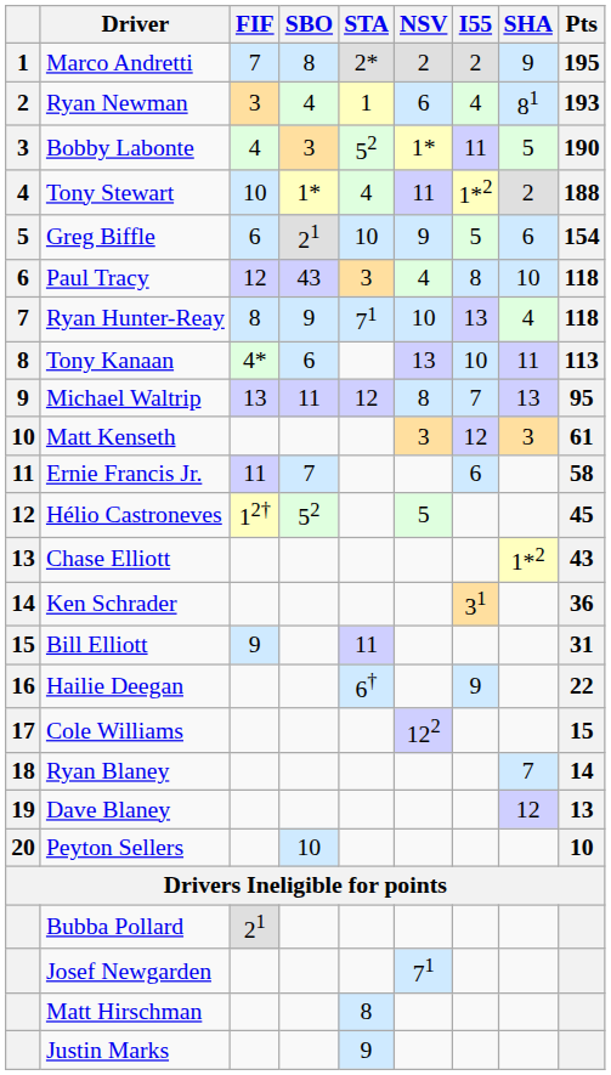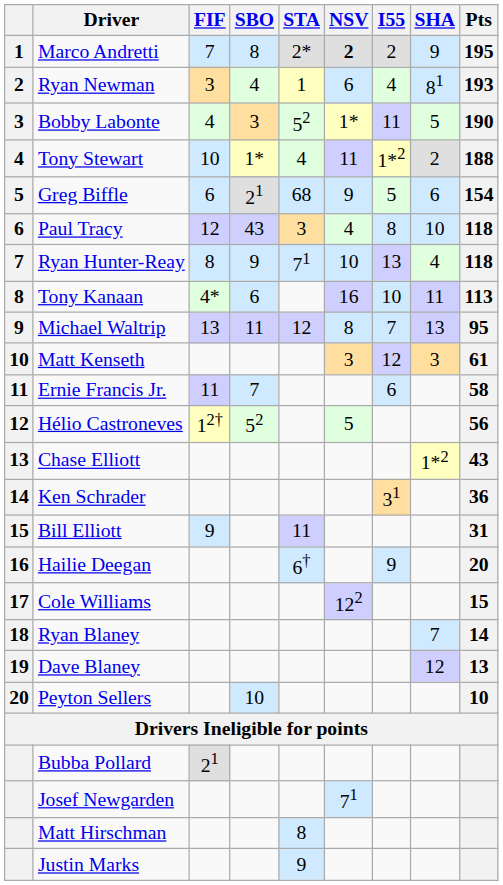 <table class="wikitable" style="text-align:center">
 <tr valign="center">
 <th valign="middle"></th>
 <th valign="middle">Driver</th>
 <th><a href='#'>FIF</a></th>
 <th><a href='#'>SBO</a></th>
 <th><a href='#'>STA</a></th>
 <th><a href='#'>NSV</a></th>
 <th><a href='#'>I55</a></th>
 <th><a href='#'>SHA</a></th>
 <th valign="middle">Pts</th>
 </tr>
 <tr>
 <th>1</th>
 <td align="left"> <a href='#'>Marco Andretti</a></td>
 <td style="background:#CFEAFF;">7</td>
 <td style="background:#CFEAFF;">8</td>
 <td style="background:#DFDFDF;">2*</td>
-<td style="background:#DFDFDF;">2</td>
+<td style="background:#DFDFDF;"><strong>2</strong></td>
 <td style="background:#DFDFDF;">2</td>
 <td style="background:#CFEAFF;">9</td>
 <th>195</th>
 </tr>
 <tr>
 <th>2</th>
 <td align="left"> <a href='#'>Ryan Newman</a></td>
 <td style="background:#FFDF9F;">3</td>
 <td style="background:#DFFFDF;">4</td>
 <td style="background:#FFFFBF;">1</td>
 <td style="background:#CFEAFF;">6</td>
 <td style="background:#DFFFDF;">4</td>
 <td style="background:#CFEAFF;">8<sup>1</sup></td>
 <th>193</th>
 </tr>
 <tr>
 <th>3</th>
 <td align="left"> <a href='#'>Bobby Labonte</a></td>
 <td style="background:#DFFFDF;">4</td>
 <td style="background:#FFDF9F;">3</td>
 <td style="background:#DFFFDF;">5<sup>2</sup></td>
 <td style="background:#FFFFBF;">1*</td>
 <td style="background:#CFCFFF;">11</td>
 <td style="background:#DFFFDF;">5</td>
 <th>190</th>
 </tr>
 <tr>
 <th>4</th>
 <td align="left"> <a href='#'>Tony Stewart</a></td>
 <td style="background:#CFEAFF;">10</td>
 <td style="background:#FFFFBF;">1*</td>
 <td style="background:#DFFFDF;">4</td>
 <td style="background:#CFCFFF;">11</td>
 <td style="background:#FFFFBF;">1*<sup>2</sup></td>
 <td style="background:#DFDFDF;">2</td>
 <th>188</th>
 </tr>
 <tr>
 <th>5</th>
 <td align="left"> <a href='#'>Greg Biffle</a></td>
 <td style="background:#CFEAFF;">6</td>
 <td style="Background:#DFDFDF;">2<sup>1</sup></td>
-<td style="background:#CFEAFF;">10</td>
+<td style="background:#CFEAFF;">68</td>
 <td style="background:#CFEAFF;">9</td>
 <td style="background:#DFFFDF;">5</td>
 <td style="background:#CFEAFF;">6</td>
 <th>154</th>
 </tr>
 <tr>
 <th>6</th>
 <td align="left"> <a href='#'>Paul Tracy</a></td>
 <td style="background:#CFCFFF;">12</td>
 <td style="Background:#CFCFFF;">43</td>
 <td style="background:#FFDF9F;">3</td>
 <td style="background:#DFFFDF;">4</td>
 <td style="background:#CFEAFF;">8</td>
 <td style="background:#CFEAFF;">10</td>
 <th>118</th>
 </tr>
 <tr>
 <th>7</th>
 <td align="left"> <a href='#'>Ryan Hunter-Reay</a></td>
 <td style="background:#CFEAFF;">8</td>
 <td style="background:#CFEAFF;">9</td>
 <td style="background:#CFEAFF;">7<sup>1</sup></td>
 <td style="background:#CFEAFF;">10</td>
 <td style="background:#CFCFFF;">13</td>
 <td style="background:#DFFFDF;">4</td>
 <th>118</th>
 </tr>
 <tr>
 <th>8</th>
 <td align="left"> <a href='#'>Tony Kanaan</a></td>
 <td style="background:#DFFFDF;">4*</td>
 <td style="background:#CFEAFF;">6</td>
 <td></td>
-<td style="background:#CFCFFF;">13</td>
+<td style="background:#CFCFFF;">16</td>
 <td style="background:#CFEAFF;">10</td>
 <td style="background:#CFCFFF;">11</td>
 <th>113</th>
 </tr>
 <tr>
 <th>9</th>
 <td align="left"> <a href='#'>Michael Waltrip</a></td>
 <td style="background:#CFCFFF;">13</td>
 <td style="background:#CFCFFF;">11</td>
 <td style="background:#CFCFFF;">12</td>
 <td style="background:#CFEAFF;">8</td>
 <td style="background:#CFEAFF;">7</td>
 <td style="background:#CFCFFF;">13</td>
 <th>95</th>
 </tr>
 <tr>
 <th>10</th>
 <td align="left"> <a href='#'>Matt Kenseth</a></td>
 <td></td>
 <td></td>
 <td></td>
 <td style="background:#FFDF9F;">3</td>
 <td style="background:#CFCFFF;">12</td>
 <td style="background:#FFDF9F;">3</td>
 <th>61</th>
 </tr>
 <tr>
 <th>11</th>
 <td align="left"> <a href='#'>Ernie Francis Jr.</a></td>
 <td style="background:#CFCFFF;">11</td>
 <td style="background:#CFEAFF;">7</td>
 <td></td>
 <td></td>
 <td style="background:#CFEAFF;">6</td>
 <td></td>
 <th>58</th>
 </tr>
 <tr>
 <th>12</th>
 <td align="left" nowrap> <a href='#'>Hélio Castroneves</a></td>
 <td style="background:#FFFFBF;">1<sup>2†</sup></td>
 <td style="background:#DFFFDF;">5<sup>2</sup></td>
 <td></td>
 <td style="background:#DFFFDF;">5</td>
 <td></td>
 <td></td>
-<th>45</th>
+<th>56</th>
 </tr>
 <tr>
 <th>13</th>
 <td align="left"> <a href='#'>Chase Elliott</a></td>
 <td></td>
 <td></td>
 <td></td>
 <td></td>
 <td></td>
 <td style="background:#FFFFBF;">1*<sup>2</sup></td>
 <th>43</th>
 </tr>
 <tr>
 <th>14</th>
 <td align="left"> <a href='#'>Ken Schrader</a></td>
 <td></td>
 <td></td>
 <td></td>
 <td></td>
 <td style="background:#FFDF9F;">3<sup>1</sup></td>
 <td></td>
 <th>36</th>
 </tr>
 <tr>
 <th>15</th>
 <td align="left"> <a href='#'>Bill Elliott</a></td>
 <td style="background:#CFEAFF;">9</td>
 <td></td>
 <td style="background:#CFCFFF;">11</td>
 <td></td>
 <td></td>
 <td></td>
 <th>31</th>
 </tr>
 <tr>
 <th>16</th>
 <td align="left"> <a href='#'>Hailie Deegan</a></td>
 <td></td>
 <td></td>
 <td style="background:#CFEAFF;">6<sup>†</sup></td>
 <td></td>
 <td style="background:#CFEAFF;">9</td>
 <td></td>
-<th>22</th>
+<th>20</th>
 </tr>
 <tr>
 <th>17</th>
 <td align="left"> <a href='#'>Cole Williams</a></td>
 <td></td>
 <td></td>
 <td></td>
 <td style="background:#CFCFFF;">12<sup>2</sup></td>
 <td></td>
 <td></td>
 <th>15</th>
 </tr>
 <tr>
 <th>18</th>
 <td align="left"> <a href='#'>Ryan Blaney</a></td>
 <td></td>
 <td></td>
 <td></td>
 <td></td>
 <td></td>
 <td style="background:#CFEAFF;">7</td>
 <th>14</th>
 </tr>
 <tr>
 <th>19</th>
 <td align="left"> <a href='#'>Dave Blaney</a></td>
 <td></td>
 <td></td>
 <td></td>
 <td></td>
 <td></td>
 <td style="background:#CFCFFF;">12</td>
 <th>13</th>
 </tr>
 <tr>
 <th>20</th>
 <td align="left"> <a href='#'>Peyton Sellers</a></td>
 <td></td>
 <td style="background:#CFEAFF;">10</td>
 <td></td>
 <td></td>
 <td></td>
 <td></td>
 <th>10</th>
 </tr>
 <tr>
 <th colspan="9">Drivers Ineligible for points</th>
 </tr>
 <tr>
 <th></th>
 <td align="left"> <a href='#'>Bubba Pollard</a></td>
 <td style="background:#DFDFDF;">2<sup>1</sup></td>
 <td></td>
 <td></td>
 <td></td>
 <td></td>
 <td></td>
 <th></th>
 </tr>
 <tr>
 <th></th>
 <td align="left"> <a href='#'>Josef Newgarden</a></td>
 <td></td>
 <td></td>
 <td></td>
 <td style="background:#CFEAFF;">7<sup>1</sup></td>
 <td></td>
 <td></td>
 <th></th>
 </tr>
 <tr>
 <th></th>
 <td align="left"> <a href='#'>Matt Hirschman</a></td>
 <td></td>
 <td></td>
 <td style="background:#CFEAFF;">8</td>
 <td></td>
 <td></td>
 <td></td>
 <th></th>
 </tr>
 <tr>
 <th></th>
 <td align="left"> <a href='#'>Justin Marks</a></td>
 <td></td>
 <td></td>
 <td style="background:#CFEAFF;">9</td>
 <td></td>
 <td></td>
 <td></td>
 <th></th>
 </tr>
 </table>
